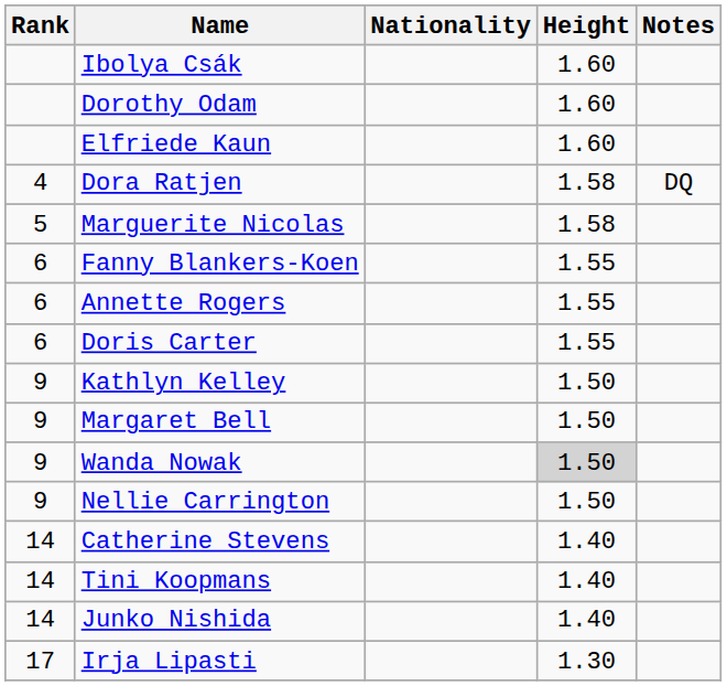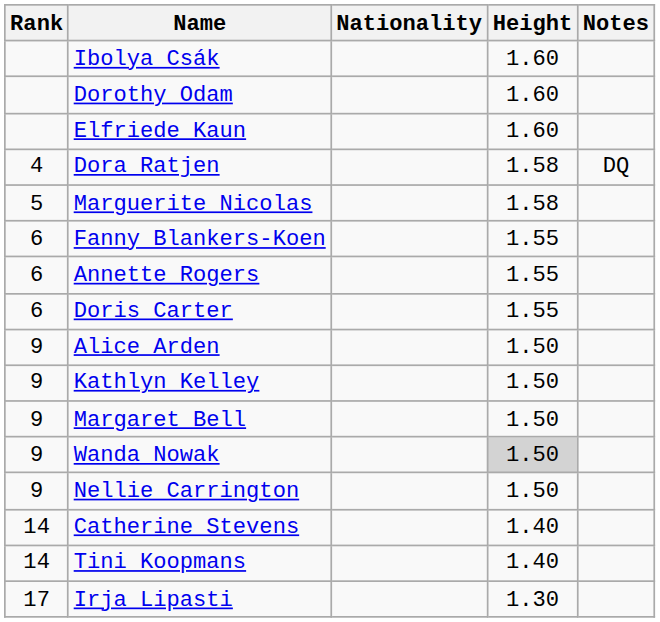 <table class="wikitable sortable" style="text-align:center">
 <tr>
 <th>Rank</th>
 <th>Name</th>
 <th>Nationality</th>
 <th>Height</th>
 <th>Notes</th>
 </tr>
 <tr>
 <td></td>
 <td align=left><a href='#'>Ibolya Csák</a></td>
 <td align=left></td>
 <td>1.60</td>
 <td><strong> </strong></td>
 </tr>
 <tr>
 <td></td>
 <td align=left><a href='#'>Dorothy Odam</a></td>
 <td align=left></td>
 <td>1.60</td>
 <td><strong>  </strong></td>
 </tr>
 <tr>
 <td></td>
 <td align=left><a href='#'>Elfriede Kaun</a></td>
 <td align=left></td>
 <td>1.60</td>
 <td></td>
 </tr>
 <tr>
 <td>4</td>
 <td align=left><a href='#'>Dora Ratjen</a></td>
 <td align=left></td>
 <td>1.58</td>
 <td>DQ</td>
 </tr>
 <tr>
 <td>5</td>
 <td align=left><a href='#'>Marguerite Nicolas</a></td>
 <td align=left></td>
 <td>1.58</td>
 <td><strong> </strong></td>
 </tr>
 <tr>
 <td>6</td>
 <td align=left><a href='#'>Fanny Blankers-Koen</a></td>
 <td align=left></td>
 <td>1.55</td>
 <td></td>
 </tr>
 <tr>
 <td>6</td>
 <td align=left><a href='#'>Annette Rogers</a></td>
 <td align=left></td>
 <td>1.55</td>
 <td></td>
 </tr>
 <tr>
 <td>6</td>
 <td align=left><a href='#'>Doris Carter</a></td>
 <td align=left></td>
 <td>1.55</td>
 <td></td>
 </tr>
 <tr>
 <td>9</td>
+<td align=left><a href='#'>Alice Arden</a></td>
+<td align=left></td>
+<td>1.50</td>
+<td></td>
+</tr>
+<tr>
+<td>9</td>
 <td align=left><a href='#'>Kathlyn Kelley</a></td>
 <td align=left></td>
 <td>1.50</td>
 <td></td>
 </tr>
 <tr>
 <td>9</td>
 <td align=left><a href='#'>Margaret Bell</a></td>
 <td align=left></td>
 <td>1.50</td>
 <td></td>
 </tr>
 <tr>
 <td>9</td>
 <td align=left><a href='#'>Wanda Nowak</a></td>
 <td align=left></td>
 <td style="background: lightgrey;">1.50</td>
 <td></td>
 </tr>
 <tr>
 <td>9</td>
 <td align=left><a href='#'>Nellie Carrington</a></td>
 <td align=left></td>
 <td>1.50</td>
 <td></td>
 </tr>
 <tr>
 <td>14</td>
 <td align=left><a href='#'>Catherine Stevens</a></td>
 <td align=left></td>
 <td>1.40</td>
 <td></td>
 </tr>
 <tr>
 <td>14</td>
 <td align=left><a href='#'>Tini Koopmans</a></td>
 <td align=left></td>
 <td>1.40</td>
 <td></td>
 </tr>
 <tr>
-<td>14</td>
-<td align=left><a href='#'>Junko Nishida</a></td>
-<td align=left></td>
-<td>1.40</td>
-<td></td>
-</tr>
-<tr>
 <td>17</td>
 <td align=left><a href='#'>Irja Lipasti</a></td>
 <td align=left></td>
 <td>1.30</td>
 <td></td>
 </tr>
 </table>
